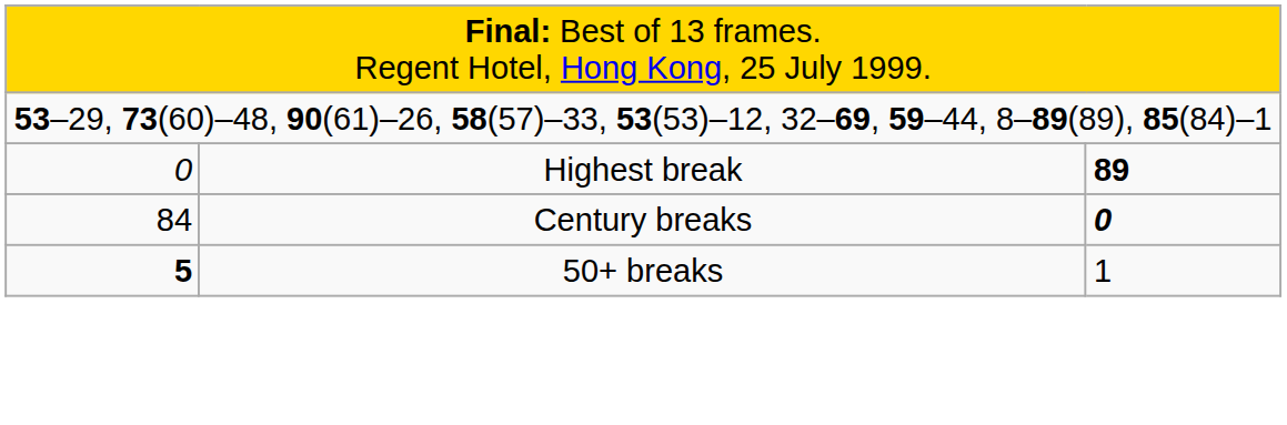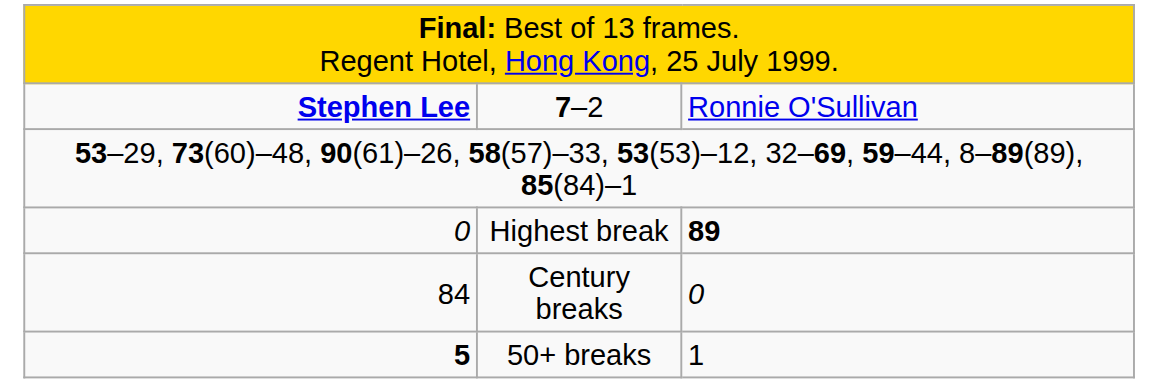 <table class="wikitable" style="font-size: 95%; margin: 1em auto 1em auto;">
 <tr>
 <td colspan="3" align="center" bgcolor="#ffd700"><strong>Final:</strong> Best of 13 frames.<br>Regent Hotel, <a href='#'>Hong Kong</a>, 25 July 1999.</td>
+</tr>
+<tr>
+<td width="230" align="right"><strong><a href='#'>Stephen Lee</a></strong> <br></td>
+<td width="100" align="center"><strong>7</strong>–2</td>
+<td width="230"><a href='#'>Ronnie O'Sullivan</a> <br></td>
 </tr>
 <tr>
 <td colspan="3" align="center" style="font-size: 100%"><strong>53</strong>–29, <strong>73</strong>(60)–48, <strong>90</strong>(61)–26, <strong>58</strong>(57)–33, <strong>53</strong>(53)–12, 32–<strong>69</strong>, <strong>59</strong>–44, 8–<strong>89</strong>(89), <strong>85</strong>(84)–1</td>
 </tr>
 <tr>
 <td align="right"><em>0</em></td>
 <td align="center">Highest break</td>
 <td><strong>89</strong></td>
 </tr>
 <tr>
 <td align="right">84</td>
 <td align="center">Century breaks</td>
-<td><strong><em>0</em></strong></td>
+<td><em>0</em></td>
 </tr>
 <tr>
 <td align="right"><strong>5</strong></td>
 <td align="center">50+ breaks</td>
 <td>1</td>
 </tr>
 </table>
